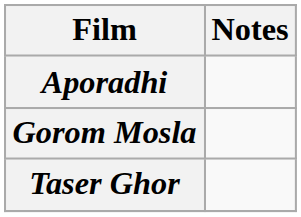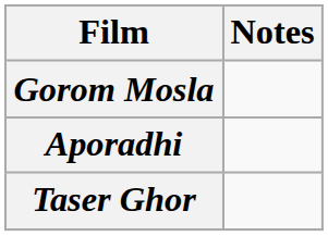 <table class="wikitable sortable">
 <tr>
 <th>Film</th>
 <th>Notes</th>
 </tr>
 <tr>
-<th><em>Aporadhi</em></th>
+<th><em>Gorom Mosla</em></th>
 <td></td>
 </tr>
 <tr>
-<th><em>Gorom Mosla</em></th>
+<th><em>Aporadhi</em></th>
 <td></td>
 </tr>
 <tr>
 <th><em>Taser Ghor</em></th>
 <td></td>
 </tr>
 <tr>
 </tr>
 </table>
